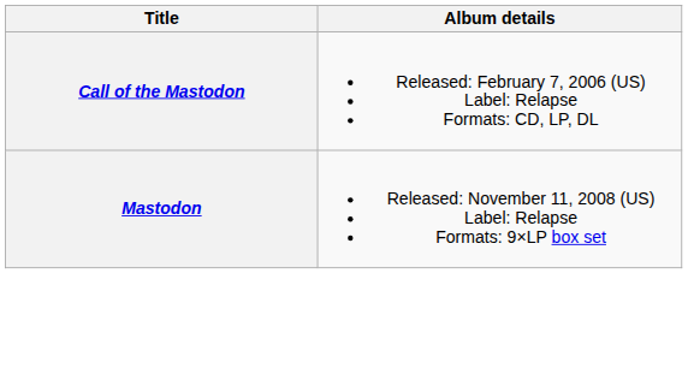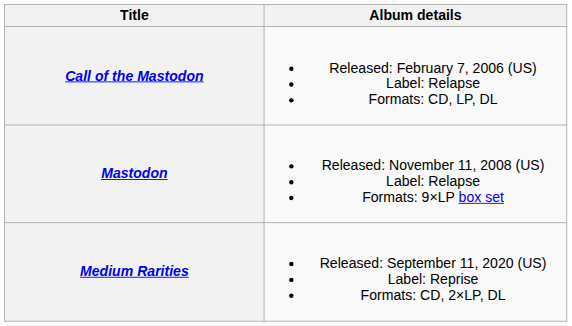 <table class="wikitable plainrowheaders" style="text-align:center;">
 <tr>
 <th scope="col" style="width:18em;">Title</th>
 <th scope="col" style="width:21em;">Album details</th>
 </tr>
 <tr>
 <th scope="row"><em><a href='#'>Call of the Mastodon</a></em></th>
 <td><br><ul><li>Released: February 7, 2006 <span>(US)</span></li><li>Label: Relapse</li><li>Formats: CD, LP, DL</li></ul></td>
 </tr>
 <tr>
 <th scope="row"><em><a href='#'>Mastodon</a></em></th>
 <td><br><ul><li>Released: November 11, 2008 <span>(US)</span></li><li>Label: Relapse</li><li>Formats: 9×LP <a href='#'>box set</a></li></ul></td>
 </tr>
+<tr>
+<th scope="row"><em><a href='#'>Medium Rarities</a></em></th>
+<td><br><ul><li>Released: September 11, 2020 <span>(US)</span></li><li>Label: Reprise</li><li>Formats: CD, 2×LP, DL</li></ul></td>
+</tr>
 </table>
